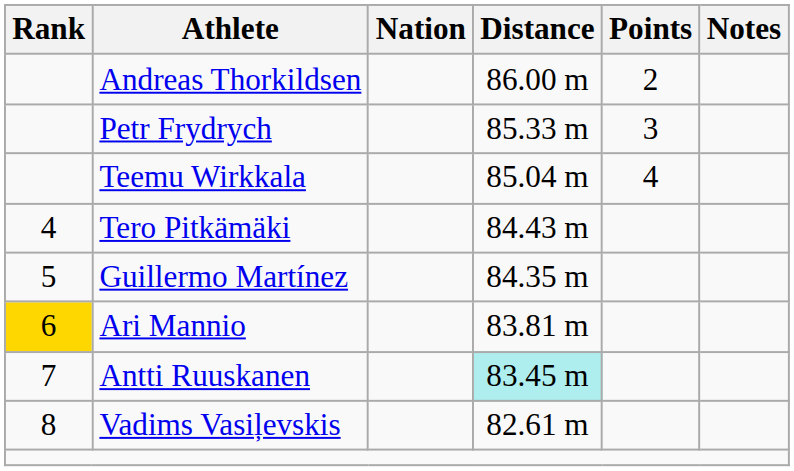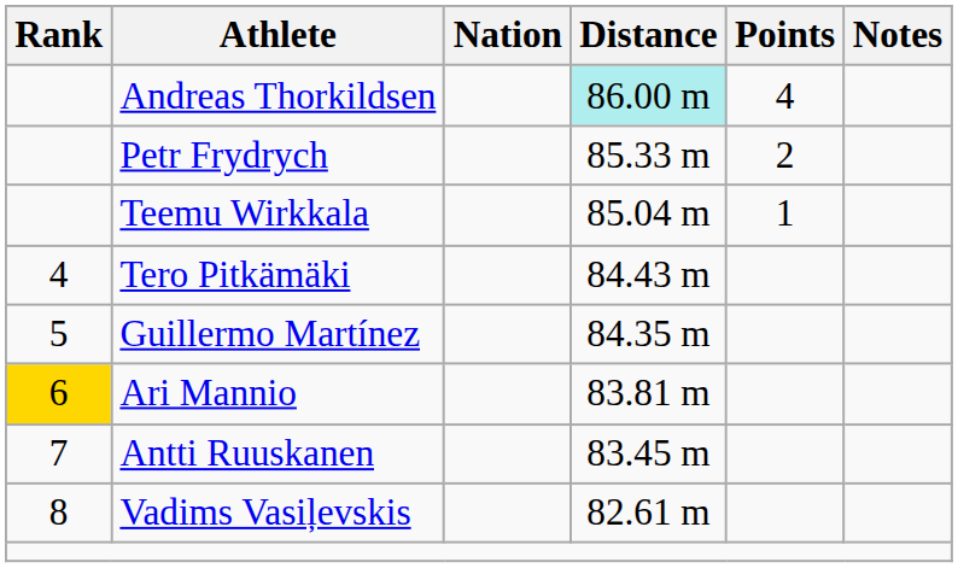 <table class="wikitable mw-datatable sortable" style="text-align:center;">
 <tr>
 <th scope="col" style="width: 10px;">Rank</th>
 <th scope="col">Athlete</th>
 <th scope="col">Nation</th>
 <th scope="col">Distance</th>
 <th scope="col">Points</th>
 <th scope="col">Notes</th>
 </tr>
 <tr>
 <td></td>
 <td align="left"><a href='#'>Andreas Thorkildsen</a></td>
 <td align="left"></td>
-<td>86.00 m</td>
-<td>2</td>
+<td style="background: paleturquoise;">86.00 m</td>
+<td>4</td>
 <td></td>
 </tr>
 <tr>
 <td></td>
 <td align="left"><a href='#'>Petr Frydrych</a></td>
 <td align="left"></td>
 <td>85.33 m</td>
-<td>3</td>
+<td>2</td>
 <td></td>
 </tr>
 <tr>
 <td></td>
 <td align="left"><a href='#'>Teemu Wirkkala</a></td>
 <td align="left"></td>
 <td>85.04 m</td>
-<td>4</td>
+<td>1</td>
 <td></td>
 </tr>
 <tr>
 <td>4</td>
 <td align="left"><a href='#'>Tero Pitkämäki</a></td>
 <td align="left"></td>
 <td>84.43 m</td>
 <td></td>
 <td></td>
 </tr>
 <tr>
 <td>5</td>
 <td align="left"><a href='#'>Guillermo Martínez</a></td>
 <td align="left"></td>
 <td>84.35 m</td>
 <td></td>
 <td></td>
 </tr>
 <tr>
 <td style="background: gold;">6</td>
 <td align="left"><a href='#'>Ari Mannio</a></td>
 <td align="left"></td>
 <td>83.81 m</td>
 <td></td>
 <td></td>
 </tr>
 <tr>
 <td>7</td>
 <td align="left"><a href='#'>Antti Ruuskanen</a></td>
 <td align="left"></td>
-<td style="background: paleturquoise;">83.45 m</td>
+<td>83.45 m</td>
 <td></td>
 <td></td>
 </tr>
 <tr>
 <td>8</td>
 <td align="left"><a href='#'>Vadims Vasiļevskis</a></td>
 <td align="left"></td>
 <td>82.61 m</td>
 <td></td>
 <td></td>
 </tr>
 <tr class="sortbottom">
 <td colspan="6"></td>
 </tr>
 </table>
